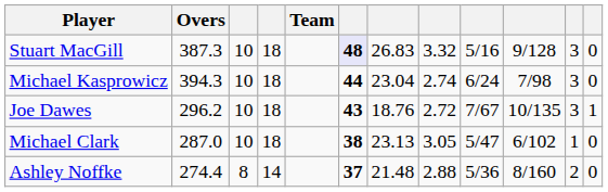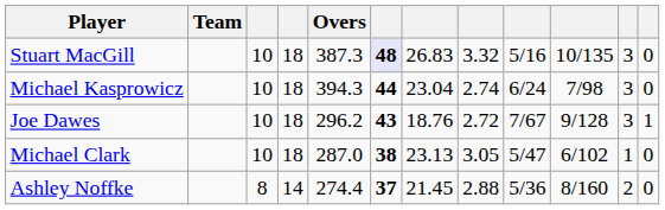 <table class="wikitable sortable" style="text-align:center">
 <tr>
 <th class="unsortable">Player</th>
-<th>Overs</th>
+<th>Team</th>
 <th></th>
 <th></th>
-<th>Team</th>
+<th>Overs</th>
 <th></th>
 <th></th>
 <th></th>
 <th></th>
 <th></th>
 <th></th>
 <th></th>
 </tr>
 <tr>
 <td style="text-align:left"><a href='#'>Stuart MacGill</a></td>
-<td>387.3</td>
+<td style="text-align:left"></td>
 <td>10</td>
 <td>18</td>
-<td style="text-align:left"></td>
+<td>387.3</td>
 <td style="background: lavender;"><strong>48</strong></td>
 <td>26.83</td>
 <td>3.32</td>
 <td>5/16</td>
-<td>9/128</td>
+<td>10/135</td>
 <td>3</td>
 <td>0</td>
 </tr>
 <tr>
 <td style="text-align:left"><a href='#'>Michael Kasprowicz</a></td>
-<td>394.3</td>
+<td style="text-align:left"></td>
 <td>10</td>
 <td>18</td>
-<td style="text-align:left"></td>
+<td>394.3</td>
 <td><strong>44</strong></td>
 <td>23.04</td>
 <td>2.74</td>
 <td>6/24</td>
 <td>7/98</td>
 <td>3</td>
 <td>0</td>
 </tr>
 <tr>
 <td style="text-align:left"><a href='#'>Joe Dawes</a></td>
-<td>296.2</td>
+<td style="text-align:left"></td>
 <td>10</td>
 <td>18</td>
-<td style="text-align:left"></td>
+<td>296.2</td>
 <td><strong>43</strong></td>
 <td>18.76</td>
 <td>2.72</td>
 <td>7/67</td>
-<td>10/135</td>
+<td>9/128</td>
 <td>3</td>
 <td>1</td>
 </tr>
 <tr>
 <td style="text-align:left"><a href='#'>Michael Clark</a></td>
-<td>287.0</td>
+<td style="text-align:left"></td>
 <td>10</td>
 <td>18</td>
-<td style="text-align:left"></td>
+<td>287.0</td>
 <td><strong>38</strong></td>
 <td>23.13</td>
 <td>3.05</td>
 <td>5/47</td>
 <td>6/102</td>
 <td>1</td>
 <td>0</td>
 </tr>
 <tr>
 <td style="text-align:left"><a href='#'>Ashley Noffke</a></td>
-<td>274.4</td>
+<td style="text-align:left"></td>
 <td>8</td>
 <td>14</td>
-<td style="text-align:left"></td>
+<td>274.4</td>
 <td><strong>37</strong></td>
-<td>21.48</td>
+<td>21.45</td>
 <td>2.88</td>
 <td>5/36</td>
 <td>8/160</td>
 <td>2</td>
 <td>0</td>
 </tr>
 </table>
